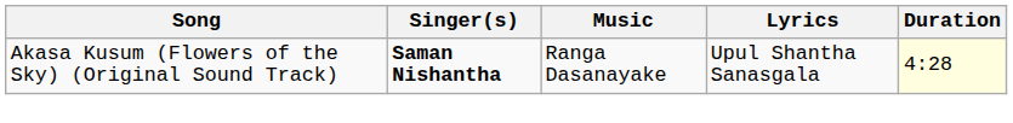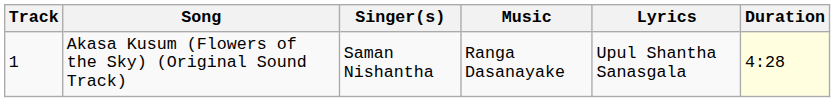 <table class="wikitable" style="font-size:95%;">
 <tr>
+<th>Track</th>
 <th>Song</th>
 <th>Singer(s)</th>
 <th>Music</th>
 <th>Lyrics</th>
 <th>Duration</th>
 </tr>
 <tr>
+<td>1</td>
 <td>Akasa Kusum (Flowers of the Sky) (Original Sound Track)</td>
-<td><strong>Saman Nishantha</strong></td>
+<td>Saman Nishantha</td>
 <td>Ranga Dasanayake</td>
 <td>Upul Shantha Sanasgala</td>
 <td style="background: lightyellow;">4:28</td>
 </tr>
 </table>
